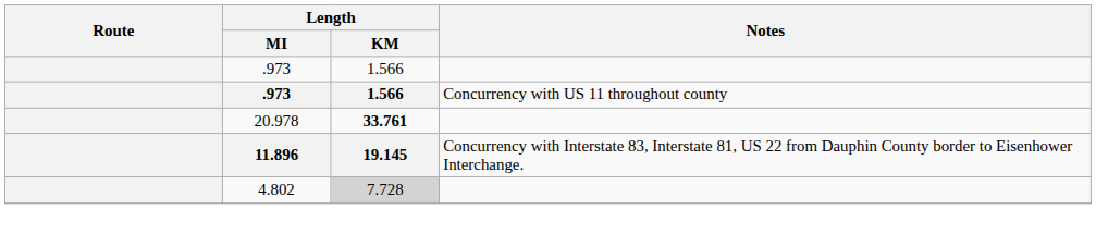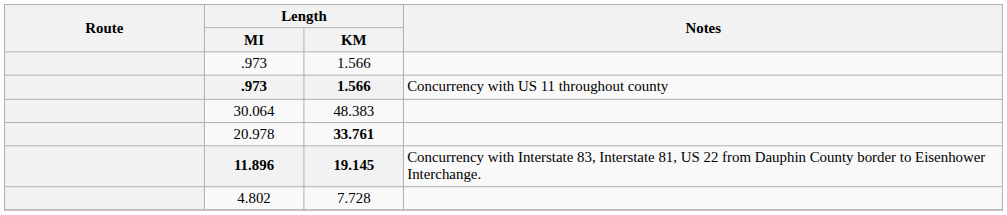 <table class=wikitable width=85%>
 <tr>
 <th rowspan=2 width=20%>Route</th>
 <th colspan=2>Length</th>
 <th rowspan=2 width=60%>Notes</th>
 </tr>
 <tr>
 <th>MI</th>
 <th>KM</th>
 </tr>
 <tr>
 <th style="text-align:left;"></th>
 <td align=center>.973</td>
 <td align=center>1.566</td>
 <td></td>
 </tr>
 <tr>
 <th style="text-align:left;"></th>
 <th align=center>.973</th>
 <th align=center>1.566</th>
 <td>Concurrency with US 11 throughout county</td>
 </tr>
 <tr>
 <th style="text-align:left;"></th>
+<td align=center>30.064</td>
+<td align=center>48.383</td>
+<td></td>
+</tr>
+<tr>
+<th style="text-align:left;"></th>
 <td align=center>20.978</td>
 <td align=center><strong>33.761</strong></td>
 <td></td>
 </tr>
 <tr>
 <th style="text-align:left;"></th>
 <th align=center>11.896</th>
 <th align=center>19.145</th>
 <td>Concurrency with Interstate 83, Interstate 81, US 22 from Dauphin County border to Eisenhower Interchange.</td>
 </tr>
 <tr>
 <th style="text-align:left;"></th>
 <td align=center>4.802</td>
-<td align=center style="background: lightgrey;">7.728</td>
+<td align=center>7.728</td>
 <td></td>
 </tr>
 <tr>
 </tr>
 </table>
